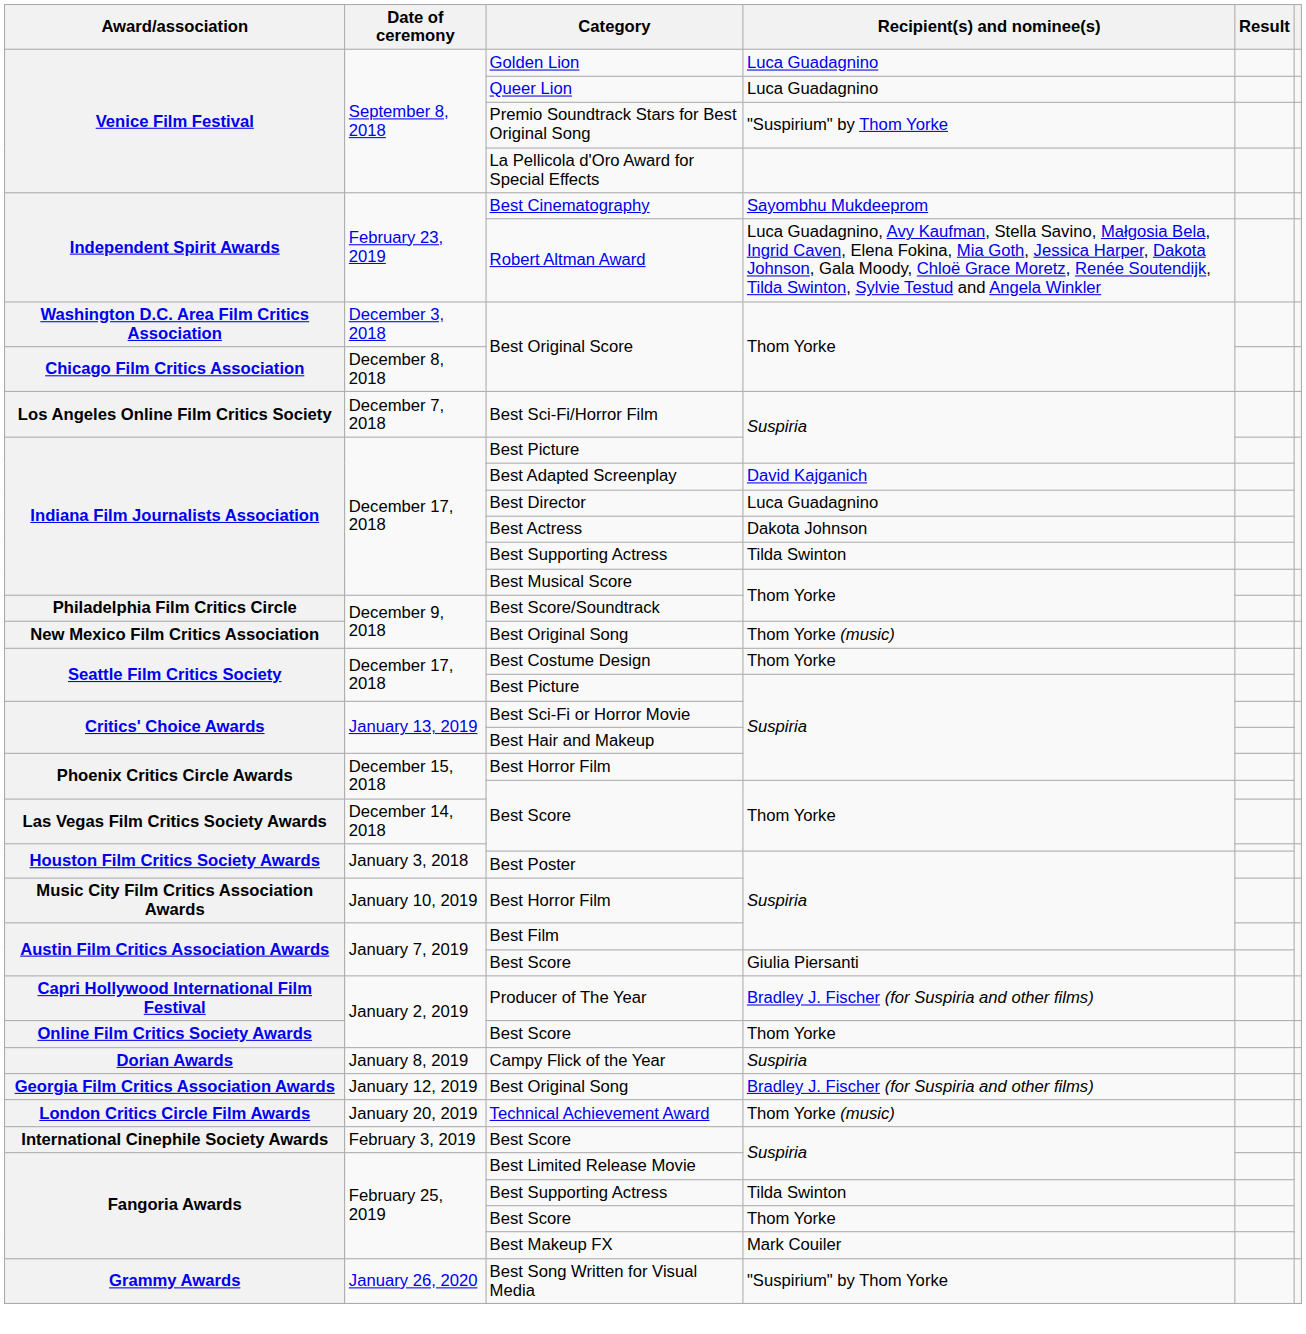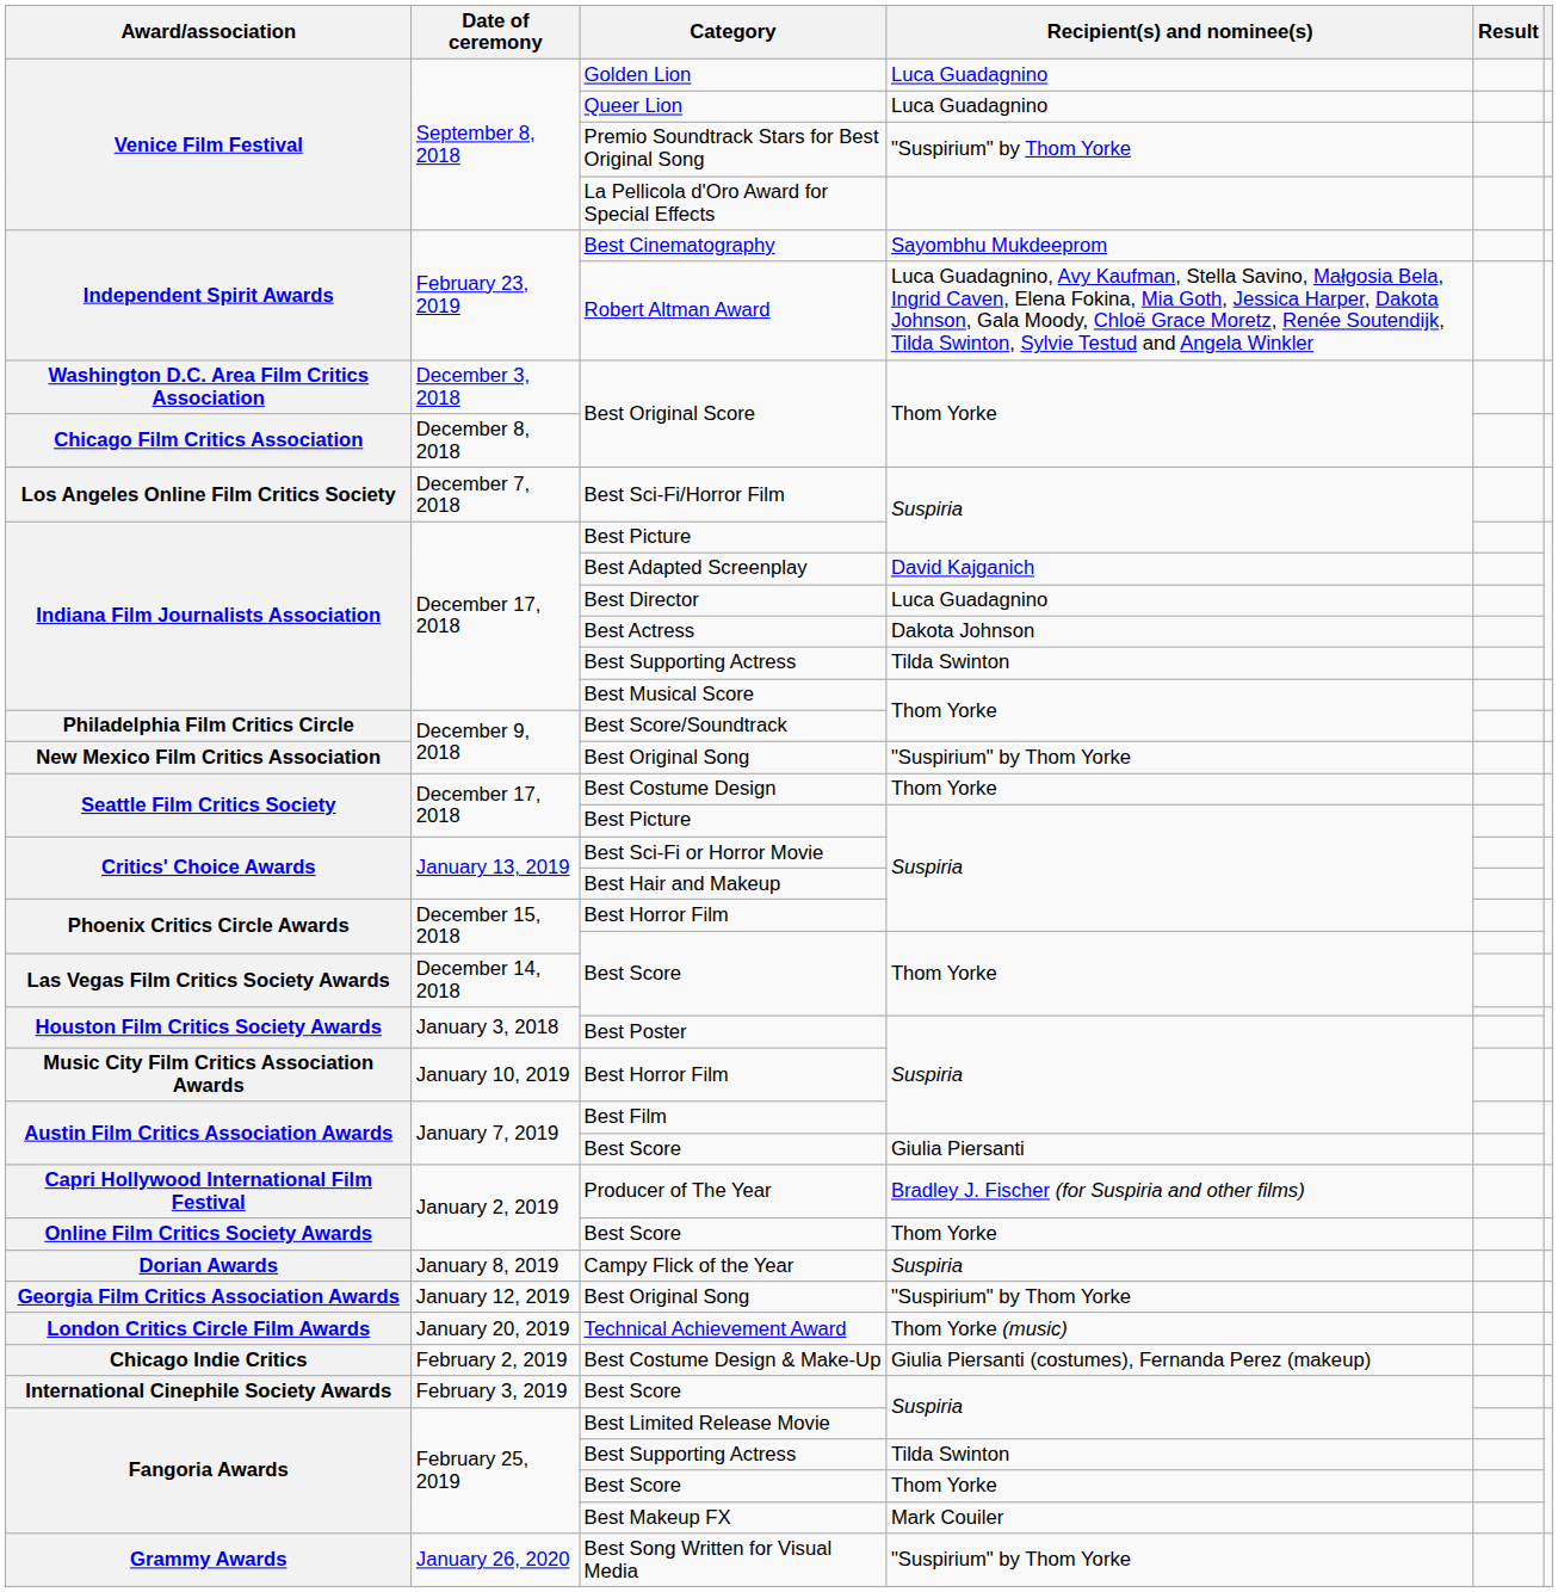 <table class="wikitable plainrowheaders sortable">
 <tr>
 <th scope="col" style="width:20em;">Award/association</th>
 <th scope="col" style="width:8em;">Date of ceremony</th>
 <th scope="col" style="width:15em;">Category</th>
 <th scope="col">Recipient(s) and nominee(s)</th>
 <th scope="col">Result</th>
 <th scope="col" class="unsortable"></th>
 </tr>
 <tr>
 <th scope="row" rowspan="4"><a href='#'>Venice Film Festival</a></th>
 <td rowspan="4"><a href='#'>September 8, 2018</a></td>
 <td><a href='#'>Golden Lion</a></td>
 <td><a href='#'>Luca Guadagnino</a></td>
 <td></td>
 <td style="text-align:center;"></td>
 </tr>
 <tr>
 <td><a href='#'>Queer Lion</a></td>
 <td>Luca Guadagnino</td>
 <td></td>
 <td style="text-align:center;"></td>
 </tr>
 <tr>
 <td>Premio Soundtrack Stars for Best Original Song</td>
 <td>"Suspirium" by <a href='#'>Thom Yorke</a></td>
 <td></td>
 <td style="text-align:center;"></td>
 </tr>
 <tr>
 <td>La Pellicola d'Oro Award for Special Effects</td>
 <td></td>
 <td></td>
 <td style="text-align:center;"></td>
 </tr>
 <tr>
 <th scope="row" rowspan="2"><a href='#'>Independent Spirit Awards</a></th>
 <td rowspan="2"><a href='#'>February 23, 2019</a></td>
 <td><a href='#'>Best Cinematography</a></td>
 <td><a href='#'>Sayombhu Mukdeeprom</a></td>
 <td></td>
 <td style="text-align:center;"></td>
 </tr>
 <tr>
 <td><a href='#'>Robert Altman Award</a></td>
 <td>Luca Guadagnino, <a href='#'>Avy Kaufman</a>, Stella Savino, <a href='#'>Małgosia Bela</a>, <a href='#'>Ingrid Caven</a>, Elena Fokina, <a href='#'>Mia Goth</a>, <a href='#'>Jessica Harper</a>, <a href='#'>Dakota Johnson</a>, Gala Moody, <a href='#'>Chloë Grace Moretz</a>, <a href='#'>Renée Soutendijk</a>, <a href='#'>Tilda Swinton</a>, <a href='#'>Sylvie Testud</a> and <a href='#'>Angela Winkler</a></td>
 <td></td>
 <td style="text-align:center;"></td>
 </tr>
 <tr>
 <th scope="row"><a href='#'>Washington D.C. Area Film Critics Association</a></th>
 <td><a href='#'>December 3, 2018</a></td>
 <td rowspan="2">Best Original Score</td>
 <td rowspan="2">Thom Yorke</td>
 <td></td>
 <td style="text-align:center;"></td>
 </tr>
 <tr>
 <th scope="row"><a href='#'>Chicago Film Critics Association</a></th>
 <td>December 8, 2018</td>
 <td></td>
 <td style="text-align:center;"></td>
 </tr>
 <tr>
 <th scope="row">Los Angeles Online Film Critics Society</th>
 <td>December 7, 2018</td>
 <td>Best Sci-Fi/Horror Film</td>
 <td rowspan="2"><em>Suspiria</em></td>
 <td></td>
 <td style="text-align:center;"></td>
 </tr>
 <tr>
 <th scope="row" rowspan="6"><a href='#'>Indiana Film Journalists Association</a></th>
 <td rowspan="6">December 17, 2018</td>
 <td>Best Picture</td>
 <td></td>
 <td rowspan="5" align="center"></td>
 </tr>
 <tr>
 <td>Best Adapted Screenplay</td>
 <td><a href='#'>David Kajganich</a></td>
 <td></td>
 </tr>
 <tr>
 <td>Best Director</td>
 <td>Luca Guadagnino</td>
 <td></td>
 </tr>
 <tr>
 <td>Best Actress</td>
 <td>Dakota Johnson</td>
 <td></td>
 </tr>
 <tr>
 <td>Best Supporting Actress</td>
 <td>Tilda Swinton</td>
 <td></td>
 </tr>
 <tr>
 <td>Best Musical Score</td>
 <td scope="row" rowspan="2">Thom Yorke</td>
 <td></td>
 <td style="text-align:center;"></td>
 </tr>
 <tr>
 <th scope="row">Philadelphia Film Critics Circle</th>
 <td scope="row" rowspan="2">December 9, 2018</td>
 <td>Best Score/Soundtrack</td>
 <td></td>
 <td style="text-align:center;"></td>
 </tr>
 <tr>
 <th scope="row">New Mexico Film Critics Association</th>
 <td>Best Original Song</td>
-<td>Thom Yorke <em>(music)</em></td>
+<td>"Suspirium" by Thom Yorke</td>
 <td></td>
 <td style="text-align:center;"></td>
 </tr>
 <tr>
 <th scope="row" rowspan="2"><a href='#'>Seattle Film Critics Society</a></th>
 <td scope="row" rowspan="2">December 17, 2018</td>
 <td>Best Costume Design</td>
 <td>Thom Yorke</td>
 <td></td>
 <td scope="row" rowspan="2" style="text-align:center;"></td>
 </tr>
 <tr>
 <td>Best Picture</td>
 <td scope="row" rowspan="4"><em>Suspiria</em></td>
 <td></td>
 </tr>
 <tr>
 <th scope="row" rowspan="2"><a href='#'>Critics' Choice Awards</a></th>
 <td scope="row" rowspan="2"><a href='#'>January 13, 2019</a></td>
 <td>Best Sci-Fi or Horror Movie</td>
 <td></td>
 <td scope="row" rowspan="2" style="text-align:center;"></td>
 </tr>
 <tr>
 <td>Best Hair and Makeup</td>
 <td></td>
 </tr>
 <tr>
 <th scope="row" rowspan="2">Phoenix Critics Circle Awards</th>
 <td scope="row" rowspan="2">December 15, 2018</td>
 <td>Best Horror Film</td>
 <td></td>
 <td scope="row" rowspan="2" style="text-align:center;"></td>
 </tr>
 <tr>
 <td scope="row" rowspan="3">Best Score</td>
 <td scope="row" rowspan="3">Thom Yorke</td>
 <td></td>
 </tr>
 <tr>
 <th scope="row">Las Vegas Film Critics Society Awards</th>
 <td>December 14, 2018</td>
 <td></td>
 <td style="text-align:center;"></td>
 </tr>
 <tr>
 <th scope="row" rowspan="2"><a href='#'>Houston Film Critics Society Awards</a></th>
 <td scope="row" rowspan="2">January 3, 2018</td>
 <td></td>
 <td scope="row" rowspan="2" style="text-align:center;"></td>
 </tr>
 <tr>
 <td>Best Poster</td>
 <td scope="row" rowspan="3"><em>Suspiria</em></td>
 <td></td>
 </tr>
 <tr>
 <th scope="row">Music City Film Critics Association Awards</th>
 <td>January 10, 2019</td>
 <td>Best Horror Film</td>
 <td></td>
 <td scope="row" style="text-align:center;"></td>
 </tr>
 <tr>
 <th scope="row" rowspan="2"><a href='#'>Austin Film Critics Association Awards</a></th>
 <td rowspan="2">January 7, 2019</td>
 <td>Best Film</td>
 <td></td>
 <td rowspan="2" style="text-align:center;"></td>
 </tr>
 <tr>
 <td>Best Score</td>
 <td>Giulia Piersanti</td>
 <td></td>
 </tr>
 <tr>
 <th scope="row"><a href='#'>Capri Hollywood International Film Festival</a></th>
 <td rowspan="2">January 2, 2019</td>
 <td>Producer of The Year</td>
 <td><a href='#'>Bradley J. Fischer</a> <em>(for Suspiria and other films)</em></td>
 <td></td>
 <td style="text-align:center;"></td>
 </tr>
 <tr>
 <th scope="row"><a href='#'>Online Film Critics Society Awards</a></th>
 <td>Best Score</td>
 <td>Thom Yorke</td>
 <td></td>
 <td style="text-align:center;"></td>
 </tr>
 <tr>
 <th scope="row"><a href='#'>Dorian Awards</a></th>
 <td>January 8, 2019</td>
 <td>Campy Flick of the Year</td>
 <td><em>Suspiria</em></td>
 <td></td>
 <td style="text-align:center;"></td>
 </tr>
 <tr>
 <th scope="row"><a href='#'>Georgia Film Critics Association Awards</a></th>
 <td>January 12, 2019</td>
 <td>Best Original Song</td>
-<td><a href='#'>Bradley J. Fischer</a> <em>(for Suspiria and other films)</em></td>
+<td>"Suspirium" by Thom Yorke</td>
 <td></td>
 <td style="text-align:center;"></td>
 </tr>
 <tr>
 <th scope="row"><a href='#'>London Critics Circle Film Awards</a></th>
 <td>January 20, 2019</td>
 <td><a href='#'>Technical Achievement Award</a></td>
 <td>Thom Yorke <em>(music)</em></td>
+<td></td>
+<td style="text-align:center;"></td>
+</tr>
+<tr>
+<th scope="row">Chicago Indie Critics</th>
+<td>February 2, 2019</td>
+<td>Best Costume Design & Make-Up</td>
+<td>Giulia Piersanti (costumes), Fernanda Perez (makeup)</td>
 <td></td>
 <td style="text-align:center;"></td>
 </tr>
 <tr>
 <th scope="row">International Cinephile Society Awards</th>
 <td>February 3, 2019</td>
 <td>Best Score</td>
 <td rowspan="2"><em>Suspiria</em></td>
 <td></td>
 <td style="text-align:center;"></td>
 </tr>
 <tr>
 <th scope="row" rowspan="4">Fangoria Awards</th>
 <td rowspan="4">February 25, 2019</td>
 <td>Best Limited Release Movie</td>
 <td></td>
 <td style="text-align:center;" rowspan="4"></td>
 </tr>
 <tr>
 <td>Best Supporting Actress</td>
 <td>Tilda Swinton</td>
 <td></td>
 </tr>
 <tr>
 <td>Best Score</td>
 <td>Thom Yorke</td>
 <td></td>
 </tr>
 <tr>
 <td>Best Makeup FX</td>
 <td>Mark Couiler</td>
 <td></td>
 </tr>
 <tr>
 <th scope="row"><a href='#'>Grammy Awards</a></th>
 <td><a href='#'>January 26, 2020</a></td>
 <td>Best Song Written for Visual Media</td>
 <td>"Suspirium" by Thom Yorke</td>
 <td></td>
 <td style="text-align:center;"></td>
 </tr>
 <tr>
 </tr>
 </table>
